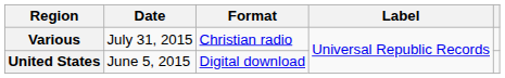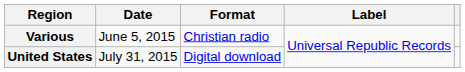 <table class="wikitable plainrowheaders">
 <tr>
 <th scope="col">Region</th>
 <th scope="col">Date</th>
 <th scope="col">Format</th>
 <th scope="col">Label</th>
 <th scope="col"></th>
 </tr>
 <tr>
 <th scope="row">Various</th>
-<td>July 31, 2015</td>
+<td>June 5, 2015</td>
 <td><a href='#'>Christian radio</a></td>
 <td rowspan="2"><a href='#'>Universal Republic Records</a></td>
 <td align="center"></td>
 </tr>
 <tr>
 <th scope="row">United States</th>
-<td>June 5, 2015</td>
+<td>July 31, 2015</td>
 <td><a href='#'>Digital download</a></td>
 <td align="center"></td>
 </tr>
 </table>
